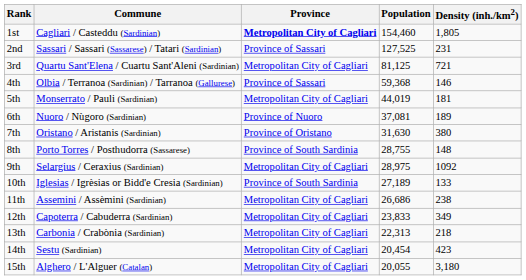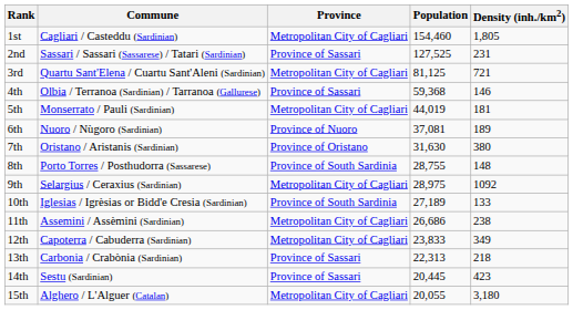 <table class="sortable wikitable">
 <tr>
 <th>Rank</th>
 <th>Commune</th>
 <th>Province</th>
 <th>Population</th>
 <th>Density (inh./km<sup>2</sup>)</th>
 </tr>
 <tr>
 <td>1st</td>
 <td><a href='#'>Cagliari</a> / Casteddu <small>(<a href='#'>Sardinian</a>)</small></td>
-<td><strong><a href='#'>Metropolitan City of Cagliari</a></strong></td>
+<td><a href='#'>Metropolitan City of Cagliari</a></td>
 <td>154,460</td>
 <td>1,805</td>
 </tr>
 <tr>
 <td>2nd</td>
 <td><a href='#'>Sassari</a> / Sassari <small>(<a href='#'>Sassarese</a>)</small> / Tatari <small>(<a href='#'>Sardinian</a>)</small></td>
 <td><a href='#'>Province of Sassari</a></td>
 <td>127,525</td>
 <td>231</td>
 </tr>
 <tr>
 <td>3rd</td>
 <td><a href='#'>Quartu Sant'Elena</a> / Cuartu Sant'Aleni <small>(Sardinian)</small></td>
 <td><a href='#'>Metropolitan City of Cagliari</a></td>
 <td>81,125</td>
 <td>721</td>
 </tr>
 <tr>
 <td>4th</td>
 <td><a href='#'>Olbia</a> / Terranoa <small>(Sardinian)</small> / Tarranoa <small>(<a href='#'>Gallurese</a>)</small></td>
 <td><a href='#'>Province of Sassari</a></td>
 <td>59,368</td>
 <td>146</td>
 </tr>
 <tr>
 <td>5th</td>
 <td><a href='#'>Monserrato</a> / Pauli <small>(Sardinian)</small></td>
 <td><a href='#'>Metropolitan City of Cagliari</a></td>
 <td>44,019</td>
 <td>181</td>
 </tr>
 <tr>
 <td>6th</td>
 <td><a href='#'>Nuoro</a> / Nùgoro <small>(Sardinian)</small></td>
 <td><a href='#'>Province of Nuoro</a></td>
 <td>37,081</td>
 <td>189</td>
 </tr>
 <tr>
 <td>7th</td>
 <td><a href='#'>Oristano</a> / Aristanis <small>(Sardinian)</small></td>
 <td><a href='#'>Province of Oristano</a></td>
 <td>31,630</td>
 <td>380</td>
 </tr>
 <tr>
 <td>8th</td>
 <td><a href='#'>Porto Torres</a> / Posthudorra <small>(Sassarese)</small></td>
 <td><a href='#'>Province of South Sardinia</a></td>
 <td>28,755</td>
 <td>148</td>
 </tr>
 <tr>
 <td>9th</td>
 <td><a href='#'>Selargius</a> / Ceraxius <small>(Sardinian)</small></td>
 <td><a href='#'>Metropolitan City of Cagliari</a></td>
 <td>28,975</td>
 <td>1092</td>
 </tr>
 <tr>
 <td>10th</td>
 <td><a href='#'>Iglesias</a> / Igrèsias or Bidd'e Cresia <small>(Sardinian)</small></td>
 <td><a href='#'>Province of South Sardinia</a></td>
 <td>27,189</td>
 <td>133</td>
 </tr>
 <tr>
 <td>11th</td>
 <td><a href='#'>Assemini</a> / Assèmini <small>(Sardinian)</small></td>
 <td><a href='#'>Metropolitan City of Cagliari</a></td>
 <td>26,686</td>
 <td>238</td>
 </tr>
 <tr>
 <td>12th</td>
 <td><a href='#'>Capoterra</a> / Cabuderra <small>(Sardinian)</small></td>
 <td><a href='#'>Metropolitan City of Cagliari</a></td>
 <td>23,833</td>
 <td>349</td>
 </tr>
 <tr>
 <td>13th</td>
 <td><a href='#'>Carbonia</a> / Crabònia <small>(Sardinian)</small></td>
-<td><a href='#'>Metropolitan City of Cagliari</a></td>
+<td><a href='#'>Province of Sassari</a></td>
 <td>22,313</td>
 <td>218</td>
 </tr>
 <tr>
 <td>14th</td>
 <td><a href='#'>Sestu</a> <small>(Sardinian)</small></td>
-<td><a href='#'>Metropolitan City of Cagliari</a></td>
-<td>20,454</td>
+<td><a href='#'>Province of Sassari</a></td>
+<td>20,445</td>
 <td>423</td>
 </tr>
 <tr>
 <td>15th</td>
 <td><a href='#'>Alghero</a> / L'Alguer <small>(<a href='#'>Catalan</a>)</small></td>
 <td><a href='#'>Metropolitan City of Cagliari</a></td>
 <td>20,055</td>
 <td>3,180</td>
 </tr>
 </table>
